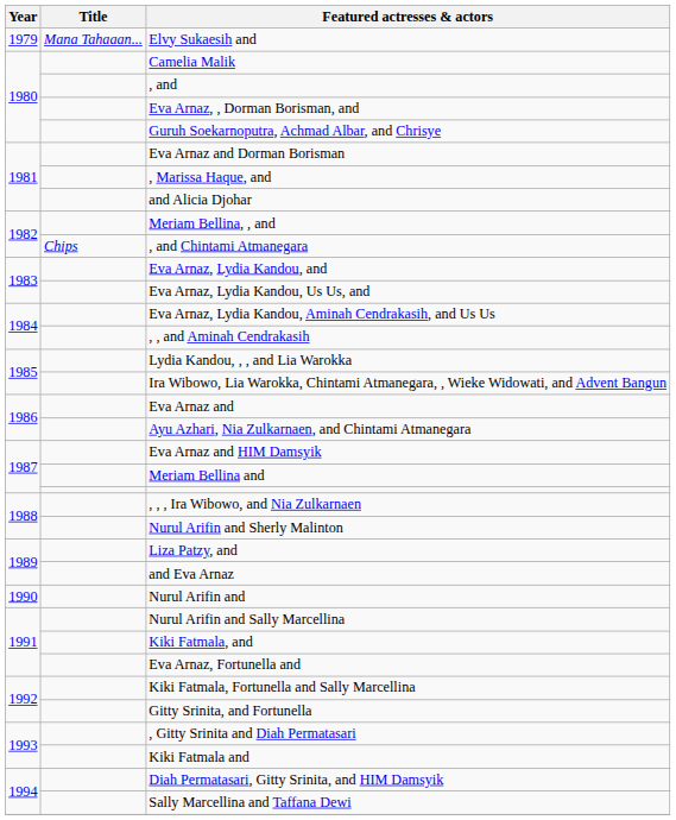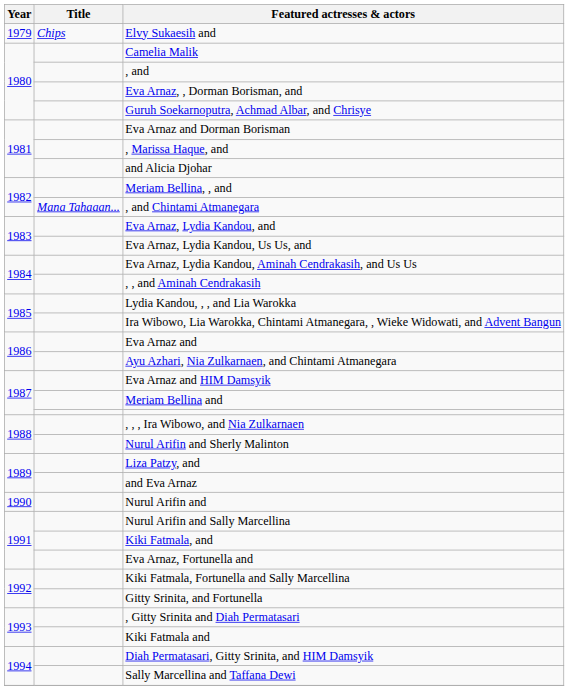 <table class="wikitable sortable">
 <tr>
 <th>Year</th>
 <th>Title</th>
 <th scope="col" class="unsortable">Featured actresses & actors</th>
 </tr>
 <tr>
 <td><a href='#'>1979</a></td>
-<td><em><a href='#'>Mana Tahaaan...</a></em></td>
+<td><em><a href='#'>Chips</a></em></td>
 <td><a href='#'>Elvy Sukaesih</a> and </td>
 </tr>
 <tr>
 <td rowspan="4"><a href='#'>1980</a></td>
 <td><em></em></td>
 <td><a href='#'>Camelia Malik</a></td>
 </tr>
 <tr>
 <td><em></em></td>
 <td>,  and </td>
 </tr>
 <tr>
 <td><em></em></td>
 <td><a href='#'>Eva Arnaz</a>, , Dorman Borisman, and </td>
 </tr>
 <tr>
 <td><em></em></td>
 <td><a href='#'>Guruh Soekarnoputra</a>, <a href='#'>Achmad Albar</a>, and <a href='#'>Chrisye</a></td>
 </tr>
 <tr>
 <td rowspan="3"><a href='#'>1981</a></td>
 <td><em></em></td>
 <td>Eva Arnaz and Dorman Borisman</td>
 </tr>
 <tr>
 <td><em></em></td>
 <td>, <a href='#'>Marissa Haque</a>, and </td>
 </tr>
 <tr>
 <td><em></em></td>
 <td> and Alicia Djohar</td>
 </tr>
 <tr>
 <td rowspan="2"><a href='#'>1982</a></td>
 <td><em></em></td>
 <td><a href='#'>Meriam Bellina</a>, , and </td>
 </tr>
 <tr>
-<td><em><a href='#'>Chips</a></em></td>
+<td><em><a href='#'>Mana Tahaaan...</a></em></td>
 <td>,  and <a href='#'>Chintami Atmanegara</a></td>
 </tr>
 <tr>
 <td rowspan="2"><a href='#'>1983</a></td>
 <td><em></em></td>
 <td><a href='#'>Eva Arnaz</a>, <a href='#'>Lydia Kandou</a>, and </td>
 </tr>
 <tr>
 <td><em></em></td>
 <td>Eva Arnaz, Lydia Kandou, Us Us, and </td>
 </tr>
 <tr>
 <td rowspan="2"><a href='#'>1984</a></td>
 <td><em></em></td>
 <td>Eva Arnaz, Lydia Kandou, <a href='#'>Aminah Cendrakasih</a>,  and Us Us</td>
 </tr>
 <tr>
 <td><em></em></td>
 <td>, , and <a href='#'>Aminah Cendrakasih</a></td>
 </tr>
 <tr>
 <td rowspan="2"><a href='#'>1985</a></td>
 <td><em></em></td>
 <td>Lydia Kandou, , , and Lia Warokka</td>
 </tr>
 <tr>
 <td><em></em></td>
 <td>Ira Wibowo, Lia Warokka, Chintami Atmanegara, , Wieke Widowati, and <a href='#'>Advent Bangun</a></td>
 </tr>
 <tr>
 <td rowspan="2"><a href='#'>1986</a></td>
 <td><em></em></td>
 <td>Eva Arnaz and </td>
 </tr>
 <tr>
 <td><em></em></td>
 <td><a href='#'>Ayu Azhari</a>, <a href='#'>Nia Zulkarnaen</a>, and Chintami Atmanegara</td>
 </tr>
 <tr>
 <td rowspan="3"><a href='#'>1987</a></td>
 <td><em></em></td>
 <td>Eva Arnaz and <a href='#'>HIM Damsyik</a></td>
 </tr>
 <tr>
 <td><em></em></td>
 <td><a href='#'>Meriam Bellina</a> and </td>
 </tr>
 <tr>
 <td><em></em></td>
 <td></td>
 </tr>
 <tr>
 <td rowspan="2"><a href='#'>1988</a></td>
 <td><em></em></td>
 <td>, , , Ira Wibowo, and <a href='#'>Nia Zulkarnaen</a></td>
 </tr>
 <tr>
 <td><em></em></td>
 <td><a href='#'>Nurul Arifin</a> and Sherly Malinton</td>
 </tr>
 <tr>
 <td rowspan="2"><a href='#'>1989</a></td>
 <td><em></em></td>
 <td><a href='#'>Liza Patzy</a>,  and </td>
 </tr>
 <tr>
 <td><em></em></td>
 <td> and Eva Arnaz</td>
 </tr>
 <tr>
 <td><a href='#'>1990</a></td>
 <td><em></em></td>
 <td>Nurul Arifin and </td>
 </tr>
 <tr>
 <td rowspan="3"><a href='#'>1991</a></td>
 <td><em></em></td>
 <td>Nurul Arifin and Sally Marcellina</td>
 </tr>
 <tr>
 <td><em></em></td>
 <td><a href='#'>Kiki Fatmala</a>,  and </td>
 </tr>
 <tr>
 <td><em></em></td>
 <td>Eva Arnaz, Fortunella and </td>
 </tr>
 <tr>
 <td rowspan="2"><a href='#'>1992</a></td>
 <td><em></em></td>
 <td>Kiki Fatmala, Fortunella and Sally Marcellina</td>
 </tr>
 <tr>
 <td><em></em></td>
 <td>Gitty Srinita,  and Fortunella</td>
 </tr>
 <tr>
 <td rowspan="2"><a href='#'>1993</a></td>
 <td><em></em></td>
 <td>, Gitty Srinita and <a href='#'>Diah Permatasari</a></td>
 </tr>
 <tr>
 <td><em></em></td>
 <td>Kiki Fatmala and </td>
 </tr>
 <tr>
 <td rowspan="2"><a href='#'>1994</a></td>
 <td><em></em></td>
 <td><a href='#'>Diah Permatasari</a>, Gitty Srinita, and <a href='#'>HIM Damsyik</a></td>
 </tr>
 <tr>
 <td><em></em></td>
 <td>Sally Marcellina and <a href='#'>Taffana Dewi</a></td>
 </tr>
 <tr>
 </tr>
 </table>
